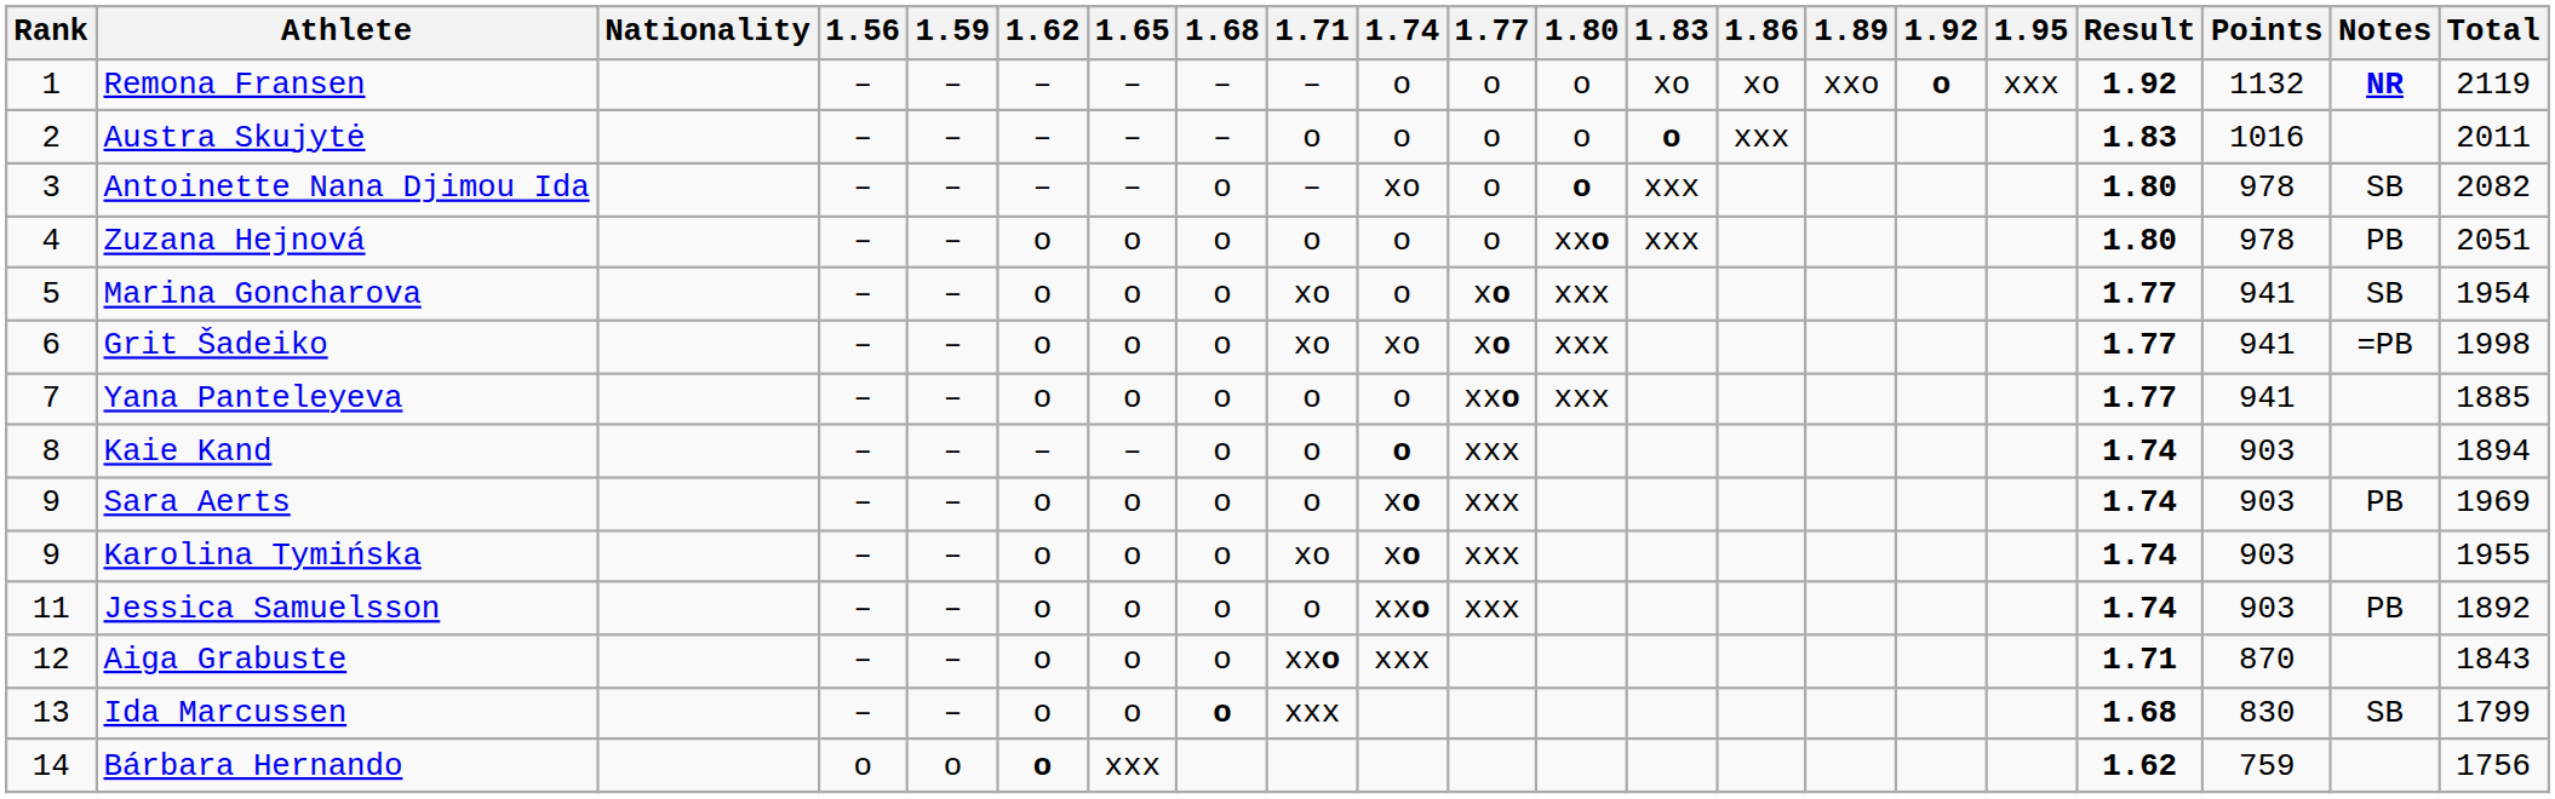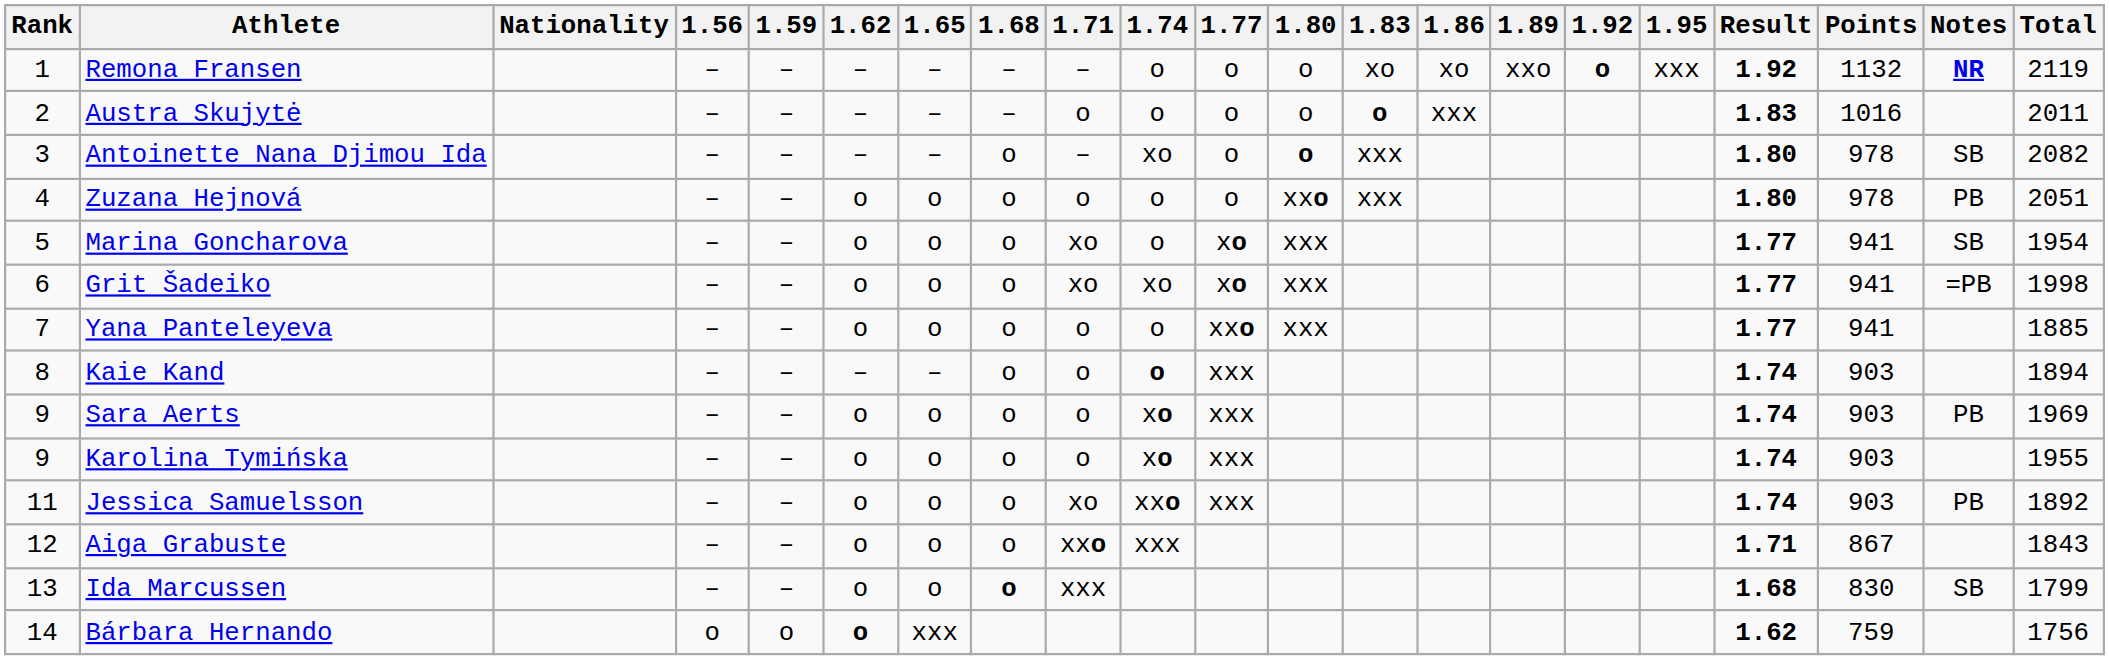 <table class="wikitable sortable" style="text-align:center;font-size:90%">
 <tr>
 <th>Rank</th>
 <th>Athlete</th>
 <th>Nationality</th>
 <th>1.56</th>
 <th>1.59</th>
 <th>1.62</th>
 <th>1.65</th>
 <th>1.68</th>
 <th>1.71</th>
 <th>1.74</th>
 <th>1.77</th>
 <th>1.80</th>
 <th>1.83</th>
 <th>1.86</th>
 <th>1.89</th>
 <th>1.92</th>
 <th>1.95</th>
 <th>Result</th>
 <th>Points</th>
 <th>Notes</th>
 <th>Total</th>
 </tr>
 <tr>
 <td>1</td>
 <td align="left"><a href='#'>Remona Fransen</a></td>
 <td align=left></td>
 <td>–</td>
 <td>–</td>
 <td>–</td>
 <td>–</td>
 <td>–</td>
 <td>–</td>
 <td>o</td>
 <td>o</td>
 <td>o</td>
 <td>xo</td>
 <td>xo</td>
 <td>xxo</td>
 <td><strong>o</strong></td>
 <td>xxx</td>
 <td><strong>1.92</strong></td>
 <td>1132</td>
 <td><strong><a href='#'>NR</a></strong></td>
 <td>2119</td>
 </tr>
 <tr>
 <td>2</td>
 <td align="left"><a href='#'>Austra Skujytė</a></td>
 <td align=left></td>
 <td>–</td>
 <td>–</td>
 <td>–</td>
 <td>–</td>
 <td>–</td>
 <td>o</td>
 <td>o</td>
 <td>o</td>
 <td>o</td>
 <td><strong>o</strong></td>
 <td>xxx</td>
 <td></td>
 <td></td>
 <td></td>
 <td><strong>1.83</strong></td>
 <td>1016</td>
 <td></td>
 <td>2011</td>
 </tr>
 <tr>
 <td>3</td>
 <td align="left"><a href='#'>Antoinette Nana Djimou Ida</a></td>
 <td align=left></td>
 <td>–</td>
 <td>–</td>
 <td>–</td>
 <td>–</td>
 <td>o</td>
 <td>–</td>
 <td>xo</td>
 <td>o</td>
 <td><strong>o</strong></td>
 <td>xxx</td>
 <td></td>
 <td></td>
 <td></td>
 <td></td>
 <td><strong>1.80</strong></td>
 <td>978</td>
 <td>SB</td>
 <td>2082</td>
 </tr>
 <tr>
 <td>4</td>
 <td align="left"><a href='#'>Zuzana Hejnová</a></td>
 <td align=left></td>
 <td>–</td>
 <td>–</td>
 <td>o</td>
 <td>o</td>
 <td>o</td>
 <td>o</td>
 <td>o</td>
 <td>o</td>
 <td>xx<strong>o</strong></td>
 <td>xxx</td>
 <td></td>
 <td></td>
 <td></td>
 <td></td>
 <td><strong>1.80</strong></td>
 <td>978</td>
 <td>PB</td>
 <td>2051</td>
 </tr>
 <tr>
 <td>5</td>
 <td align="left"><a href='#'>Marina Goncharova</a></td>
 <td align=left></td>
 <td>–</td>
 <td>–</td>
 <td>o</td>
 <td>o</td>
 <td>o</td>
 <td>xo</td>
 <td>o</td>
 <td>x<strong>o</strong></td>
 <td>xxx</td>
 <td></td>
 <td></td>
 <td></td>
 <td></td>
 <td></td>
 <td><strong>1.77</strong></td>
 <td>941</td>
 <td>SB</td>
 <td>1954</td>
 </tr>
 <tr>
 <td>6</td>
 <td align="left"><a href='#'>Grit Šadeiko</a></td>
 <td align=left></td>
 <td>–</td>
 <td>–</td>
 <td>o</td>
 <td>o</td>
 <td>o</td>
 <td>xo</td>
 <td>xo</td>
 <td>x<strong>o</strong></td>
 <td>xxx</td>
 <td></td>
 <td></td>
 <td></td>
 <td></td>
 <td></td>
 <td><strong>1.77</strong></td>
 <td>941</td>
 <td>=PB</td>
 <td>1998</td>
 </tr>
 <tr>
 <td>7</td>
 <td align="left"><a href='#'>Yana Panteleyeva</a></td>
 <td align=left></td>
 <td>–</td>
 <td>–</td>
 <td>o</td>
 <td>o</td>
 <td>o</td>
 <td>o</td>
 <td>o</td>
 <td>xx<strong>o</strong></td>
 <td>xxx</td>
 <td></td>
 <td></td>
 <td></td>
 <td></td>
 <td></td>
 <td><strong>1.77</strong></td>
 <td>941</td>
 <td></td>
 <td>1885</td>
 </tr>
 <tr>
 <td>8</td>
 <td align="left"><a href='#'>Kaie Kand</a></td>
 <td align=left></td>
 <td>–</td>
 <td>–</td>
 <td>–</td>
 <td>–</td>
 <td>o</td>
 <td>o</td>
 <td><strong>o</strong></td>
 <td>xxx</td>
 <td></td>
 <td></td>
 <td></td>
 <td></td>
 <td></td>
 <td></td>
 <td><strong>1.74</strong></td>
 <td>903</td>
 <td></td>
 <td>1894</td>
 </tr>
 <tr>
 <td>9</td>
 <td align="left"><a href='#'>Sara Aerts</a></td>
 <td align=left></td>
 <td>–</td>
 <td>–</td>
 <td>o</td>
 <td>o</td>
 <td>o</td>
 <td>o</td>
 <td>x<strong>o</strong></td>
 <td>xxx</td>
 <td></td>
 <td></td>
 <td></td>
 <td></td>
 <td></td>
 <td></td>
 <td><strong>1.74</strong></td>
 <td>903</td>
 <td>PB</td>
 <td>1969</td>
 </tr>
 <tr>
 <td>9</td>
 <td align="left"><a href='#'>Karolina Tymińska</a></td>
 <td align=left></td>
 <td>–</td>
 <td>–</td>
 <td>o</td>
 <td>o</td>
 <td>o</td>
-<td>xo</td>
+<td>o</td>
 <td>x<strong>o</strong></td>
 <td>xxx</td>
 <td></td>
 <td></td>
 <td></td>
 <td></td>
 <td></td>
 <td></td>
 <td><strong>1.74</strong></td>
 <td>903</td>
 <td></td>
 <td>1955</td>
 </tr>
 <tr>
 <td>11</td>
 <td align="left"><a href='#'>Jessica Samuelsson</a></td>
 <td align=left></td>
 <td>–</td>
 <td>–</td>
 <td>o</td>
 <td>o</td>
 <td>o</td>
-<td>o</td>
+<td>xo</td>
 <td>xx<strong>o</strong></td>
 <td>xxx</td>
 <td></td>
 <td></td>
 <td></td>
 <td></td>
 <td></td>
 <td></td>
 <td><strong>1.74</strong></td>
 <td>903</td>
 <td>PB</td>
 <td>1892</td>
 </tr>
 <tr>
 <td>12</td>
 <td align="left"><a href='#'>Aiga Grabuste</a></td>
 <td align=left></td>
 <td>–</td>
 <td>–</td>
 <td>o</td>
 <td>o</td>
 <td>o</td>
 <td>xx<strong>o</strong></td>
 <td>xxx</td>
 <td></td>
 <td></td>
 <td></td>
 <td></td>
 <td></td>
 <td></td>
 <td></td>
 <td><strong>1.71</strong></td>
-<td>870</td>
+<td>867</td>
 <td></td>
 <td>1843</td>
 </tr>
 <tr>
 <td>13</td>
 <td align="left"><a href='#'>Ida Marcussen</a></td>
 <td align=left></td>
 <td>–</td>
 <td>–</td>
 <td>o</td>
 <td>o</td>
 <td><strong>o</strong></td>
 <td>xxx</td>
 <td></td>
 <td></td>
 <td></td>
 <td></td>
 <td></td>
 <td></td>
 <td></td>
 <td></td>
 <td><strong>1.68</strong></td>
 <td>830</td>
 <td>SB</td>
 <td>1799</td>
 </tr>
 <tr>
 <td>14</td>
 <td align="left"><a href='#'>Bárbara Hernando</a></td>
 <td align=left></td>
 <td>o</td>
 <td>o</td>
 <td><strong>o</strong></td>
 <td>xxx</td>
 <td></td>
 <td></td>
 <td></td>
 <td></td>
 <td></td>
 <td></td>
 <td></td>
 <td></td>
 <td></td>
 <td></td>
 <td><strong>1.62</strong></td>
 <td>759</td>
 <td></td>
 <td>1756</td>
 </tr>
 </table>
